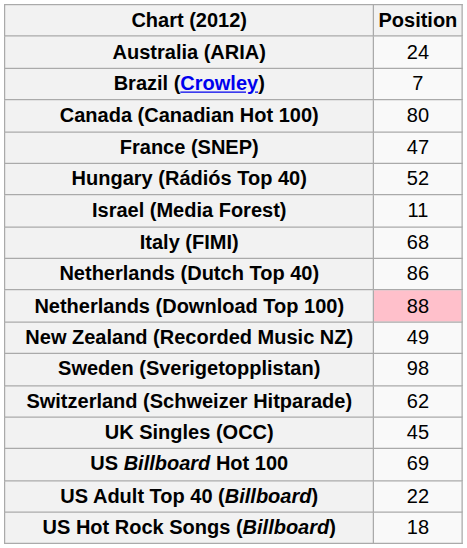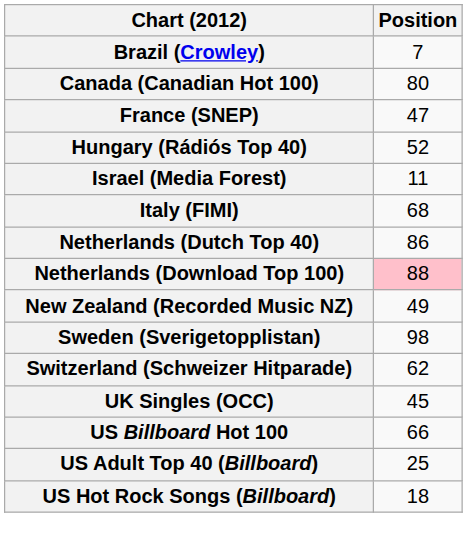 <table class="wikitable sortable plainrowheaders" style="text-align:center">
 <tr>
 <th scope="col" style="width:18em;">Chart (2012)</th>
 <th scope="col">Position</th>
-</tr>
-<tr>
-<th scope="row">Australia (ARIA)</th>
-<td>24</td>
 </tr>
 <tr>
 <th scope="row">Brazil (<a href='#'>Crowley</a>)</th>
 <td>7</td>
 </tr>
 <tr>
 <th scope="row">Canada (Canadian Hot 100)</th>
 <td>80</td>
 </tr>
 <tr>
 <th scope="row">France (SNEP)</th>
 <td>47</td>
 </tr>
 <tr>
 <th scope="row">Hungary (Rádiós Top 40)</th>
 <td>52</td>
 </tr>
 <tr>
 <th scope="row">Israel (Media Forest)</th>
 <td>11</td>
 </tr>
 <tr>
 <th scope="row">Italy (FIMI)</th>
 <td>68</td>
 </tr>
 <tr>
 <th scope="row">Netherlands (Dutch Top 40)</th>
 <td>86</td>
 </tr>
 <tr>
 <th scope="row">Netherlands (Download Top 100)</th>
 <td align="center" style="background: pink;">88</td>
 </tr>
 <tr>
 <th scope="row">New Zealand (Recorded Music NZ)</th>
 <td>49</td>
 </tr>
 <tr>
 <th scope="row">Sweden (Sverigetopplistan)</th>
 <td>98</td>
 </tr>
 <tr>
 <th scope="row">Switzerland (Schweizer Hitparade)</th>
 <td>62</td>
 </tr>
 <tr>
 <th scope="row">UK Singles (OCC)</th>
 <td>45</td>
 </tr>
 <tr>
 <th scope="row">US <em>Billboard</em> Hot 100</th>
-<td>69</td>
+<td>66</td>
 </tr>
 <tr>
 <th scope="row">US Adult Top 40 (<em>Billboard</em>)</th>
-<td>22</td>
+<td>25</td>
 </tr>
 <tr>
 <th scope="row">US Hot Rock Songs (<em>Billboard</em>)</th>
 <td>18</td>
 </tr>
 </table>
